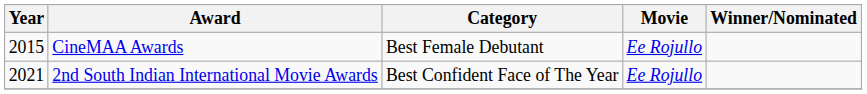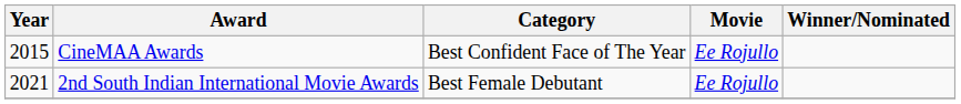 <table class="wikitable sortable">
 <tr>
 <th>Year</th>
 <th>Award</th>
 <th>Category</th>
 <th>Movie</th>
 <th class="unsortable">Winner/Nominated</th>
 </tr>
 <tr>
 <td>2015</td>
 <td><a href='#'>CineMAA Awards</a></td>
-<td>Best Female Debutant</td>
+<td>Best Confident Face of The Year</td>
 <td><em><a href='#'>Ee Rojullo</a></em></td>
 <td></td>
 </tr>
 <tr>
 <td>2021</td>
 <td><a href='#'>2nd South Indian International Movie Awards</a></td>
-<td>Best Confident Face of The Year</td>
+<td>Best Female Debutant</td>
 <td><em><a href='#'>Ee Rojullo</a></em></td>
 <td></td>
 </tr>
 <tr>
 </tr>
 </table>
